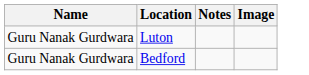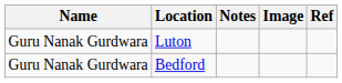 <table class="wikitable sortable">
 <tr>
 <th>Name</th>
 <th>Location</th>
 <th>Notes</th>
 <th>Image</th>
+<th>Ref</th>
 </tr>
 <tr>
 <td>Guru Nanak Gurdwara</td>
 <td><a href='#'>Luton</a></td>
+<td></td>
 <td></td>
 <td></td>
 </tr>
 <tr>
 <td>Guru Nanak Gurdwara</td>
 <td><a href='#'>Bedford</a></td>
 <td></td>
 <td></td>
+<td></td>
 </tr>
 </table>
